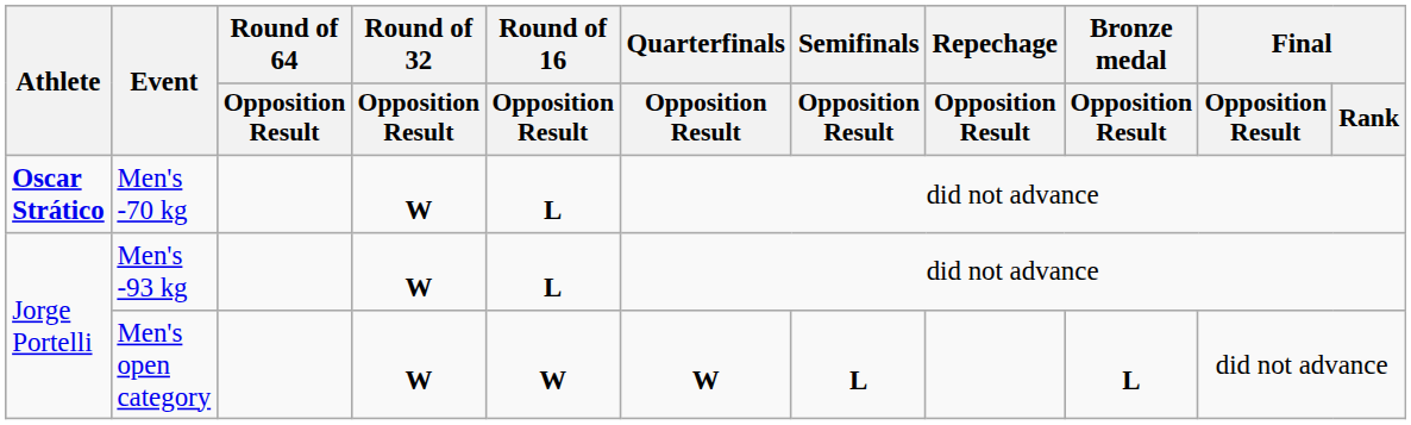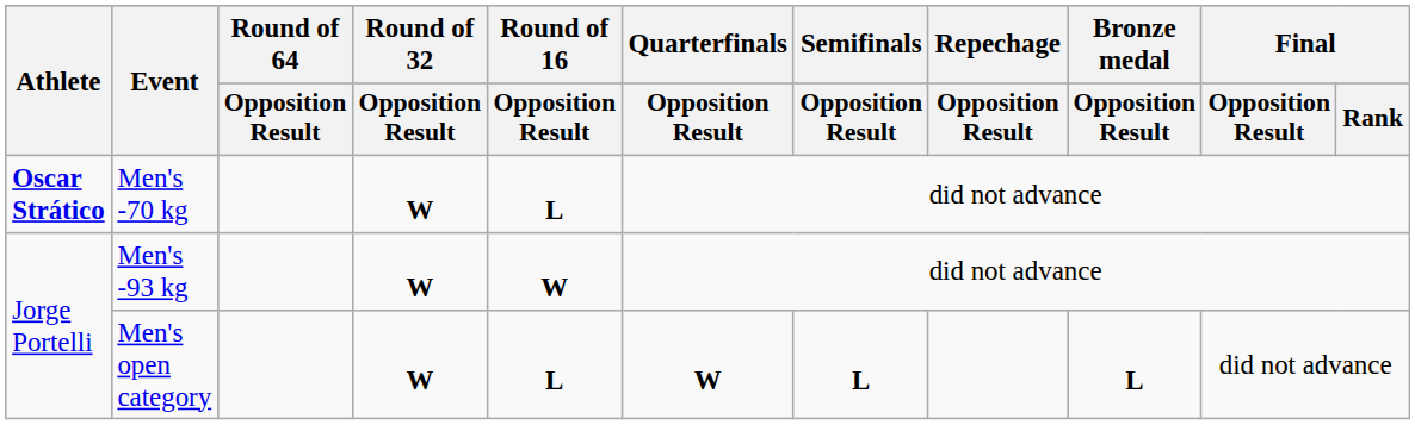 <table class="wikitable" border="1" style="font-size:90%">
 <tr>
 <th rowspan="2">Athlete</th>
 <th rowspan="2">Event</th>
 <th>Round of 64</th>
 <th>Round of 32</th>
 <th>Round of 16</th>
 <th>Quarterfinals</th>
 <th>Semifinals</th>
 <th>Repechage</th>
 <th>Bronze medal</th>
 <th colspan=2>Final</th>
 </tr>
 <tr style="font-size:95%">
 <th>Opposition<br>Result</th>
 <th>Opposition<br>Result</th>
 <th>Opposition<br>Result</th>
 <th>Opposition<br>Result</th>
 <th>Opposition<br>Result</th>
 <th>Opposition<br>Result</th>
 <th>Opposition<br>Result</th>
 <th>Opposition<br>Result</th>
 <th>Rank</th>
 </tr>
 <tr align=center>
 <td align=left><strong><a href='#'>Oscar Strático</a></strong></td>
 <td align=left><a href='#'>Men's -70 kg</a></td>
 <td></td>
 <td> <br> <strong>W</strong></td>
 <td> <br> <strong>L</strong></td>
 <td colspan=6>did not advance</td>
 </tr>
 <tr align=center>
 <td align=left rowspan=2><a href='#'>Jorge Portelli</a></td>
 <td align=left><a href='#'>Men's -93 kg</a></td>
 <td></td>
 <td> <br> <strong>W</strong></td>
-<td> <br> <strong>L</strong></td>
+<td> <br> <strong>W</strong></td>
 <td colspan=6>did not advance</td>
 </tr>
 <tr align=center>
 <td align=left><a href='#'>Men's open category</a></td>
 <td></td>
 <td> <br> <strong>W</strong></td>
-<td> <br> <strong>W</strong></td>
+<td> <br> <strong>L</strong></td>
 <td> <br> <strong>W</strong></td>
 <td> <br> <strong>L</strong></td>
 <td></td>
 <td> <br> <strong>L</strong></td>
 <td colspan=2>did not advance</td>
 </tr>
 </table>
